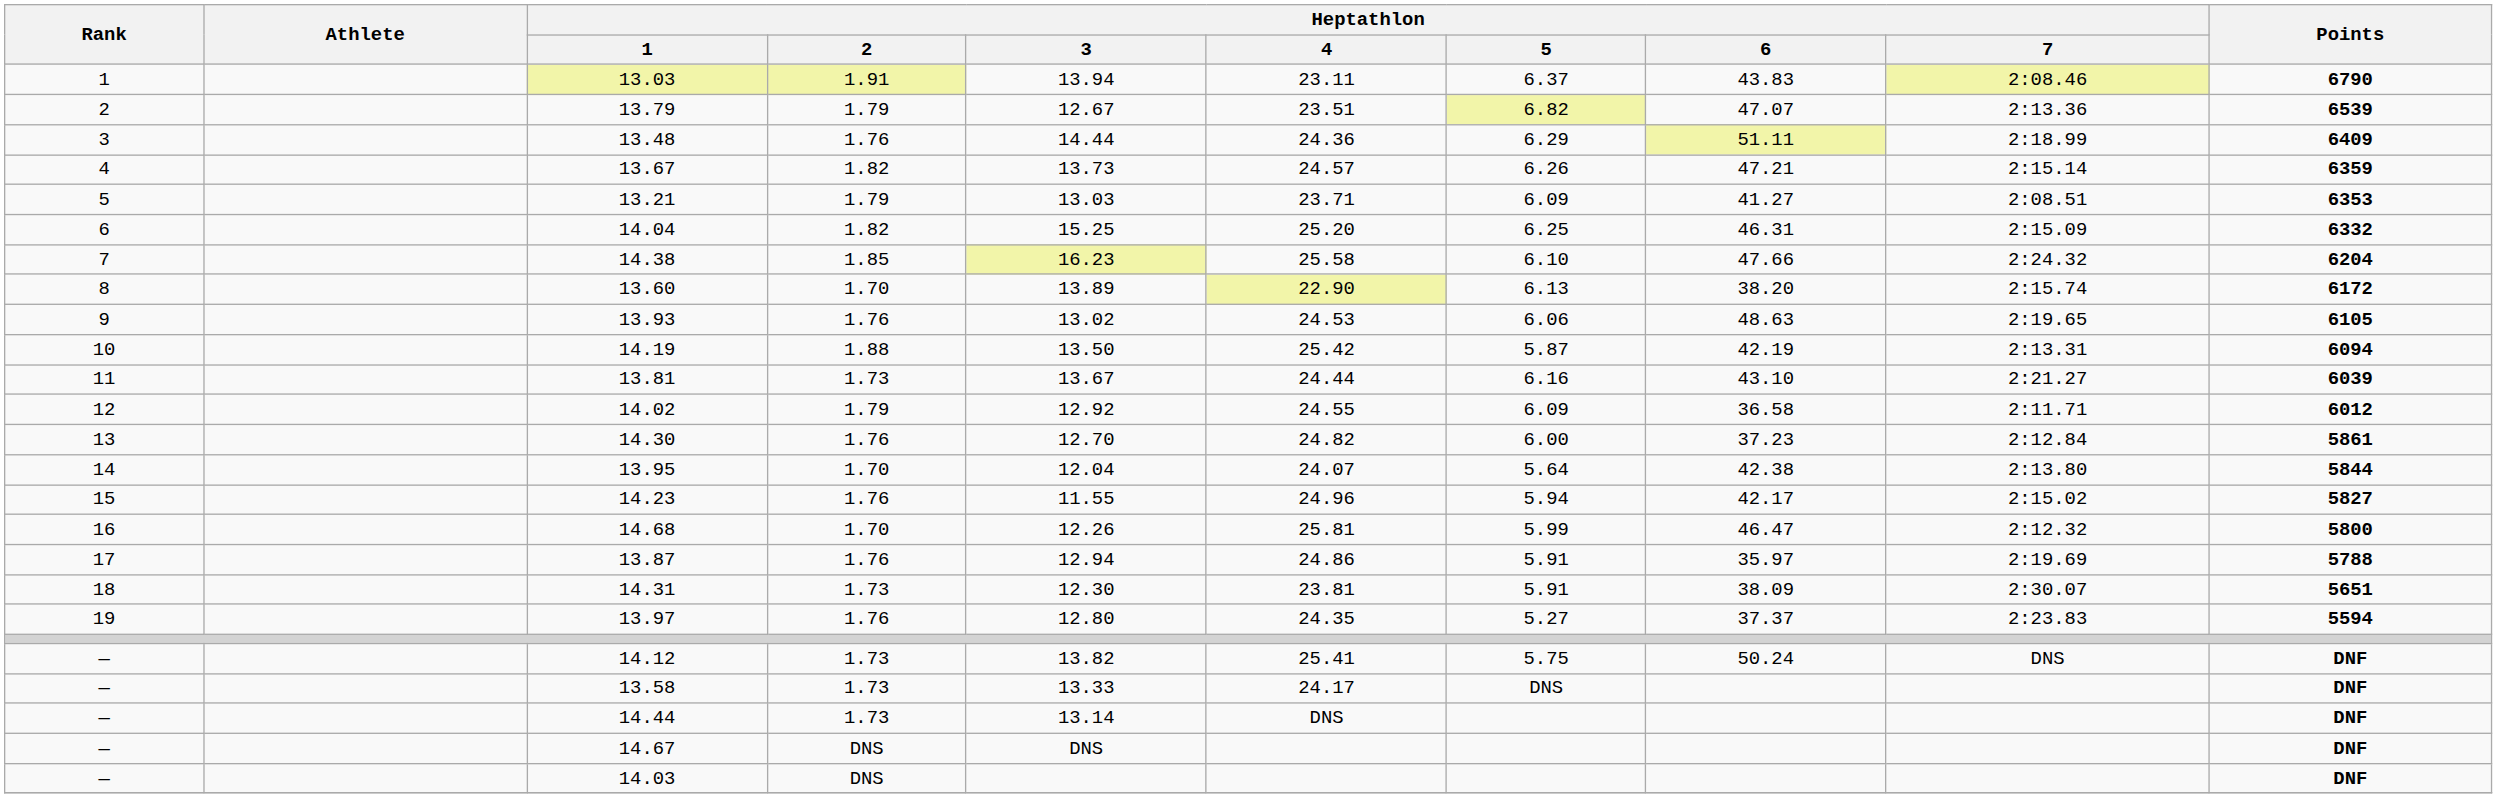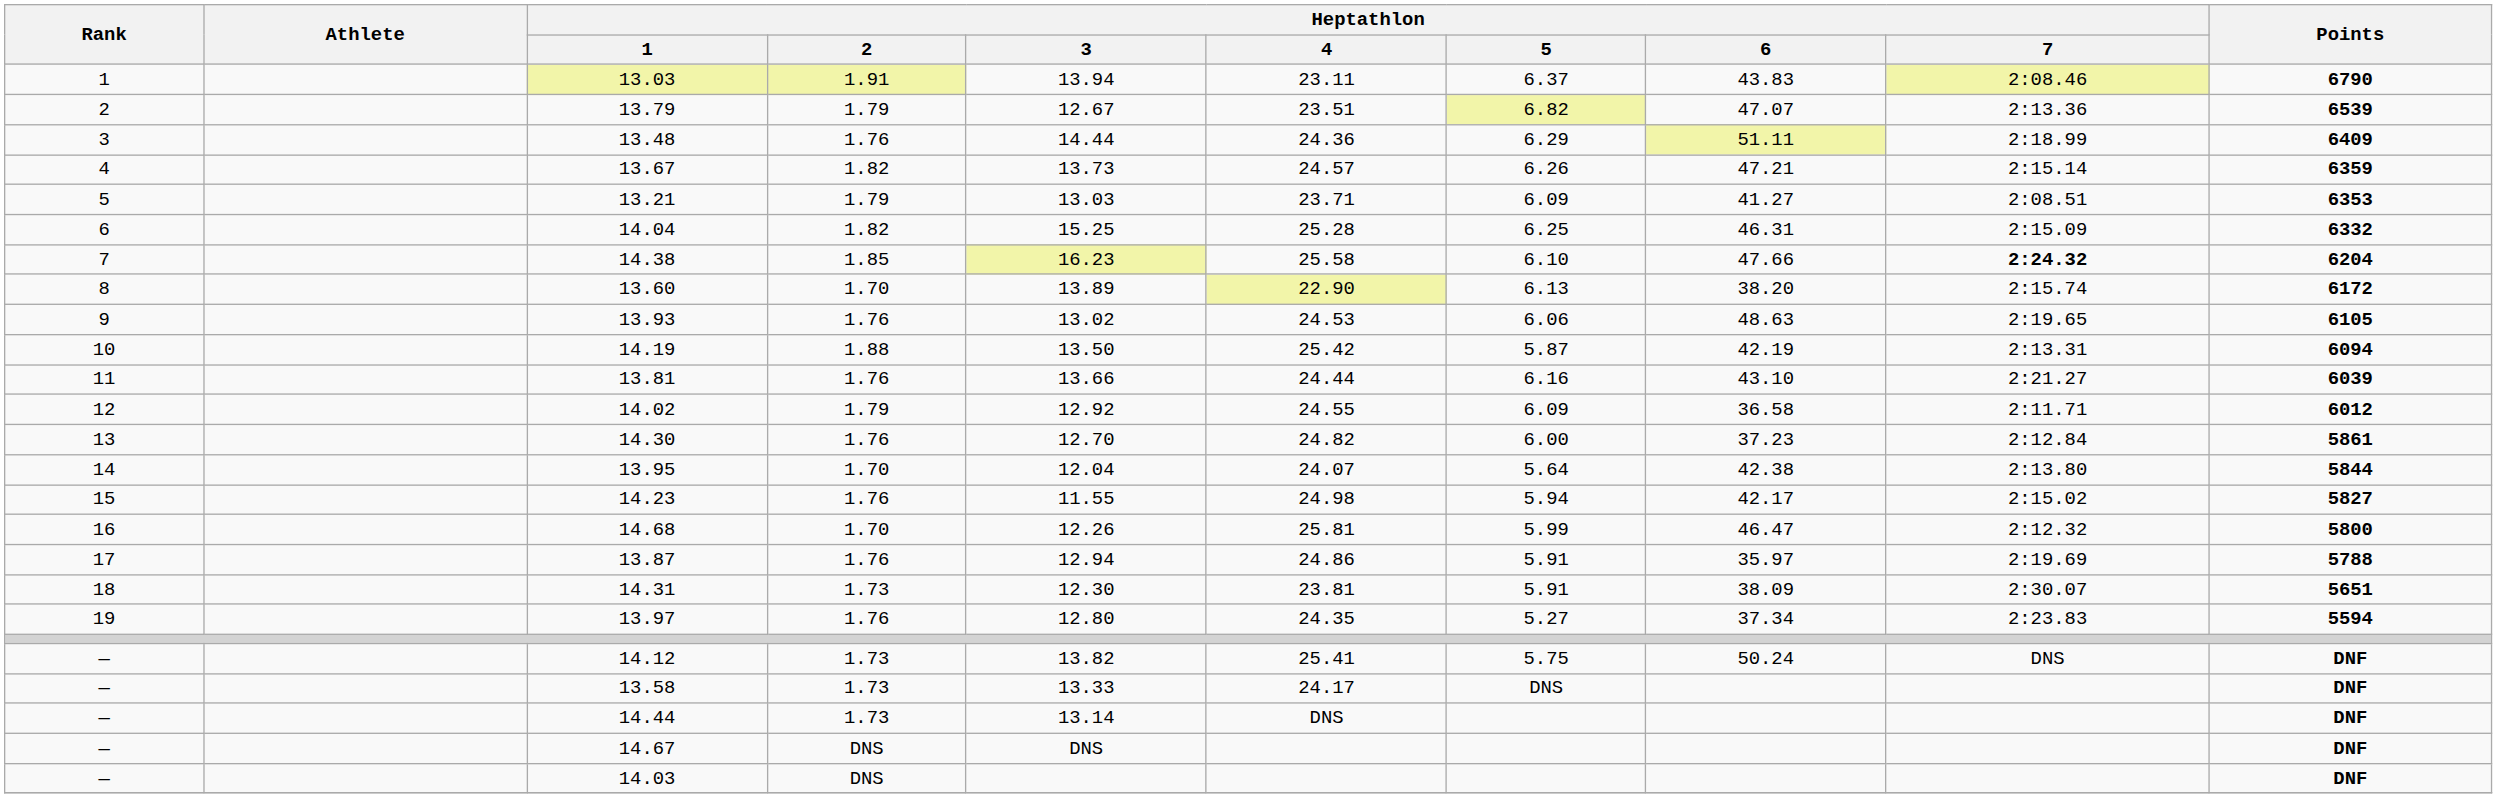 <table class="wikitable" style=" text-align:center; font-size:110%;" width="95%">
 <tr>
 <th rowspan="2">Rank</th>
 <th rowspan="2">Athlete</th>
 <th colspan="7">Heptathlon</th>
 <th rowspan="2">Points</th>
 </tr>
 <tr>
 <th>1</th>
 <th>2</th>
 <th>3</th>
 <th>4</th>
 <th>5</th>
 <th>6</th>
 <th>7</th>
 </tr>
 <tr>
 <td>1</td>
 <td align=left></td>
 <td bgcolor=#F2F5A9>13.03</td>
 <td bgcolor=#F2F5A9>1.91</td>
 <td>13.94</td>
 <td>23.11</td>
 <td>6.37</td>
 <td>43.83</td>
 <td bgcolor=#F2F5A9>2:08.46</td>
 <td><strong>6790</strong></td>
 </tr>
 <tr>
 <td>2</td>
 <td align=left></td>
 <td>13.79</td>
 <td>1.79</td>
 <td>12.67</td>
 <td>23.51</td>
 <td bgcolor=#F2F5A9>6.82</td>
 <td>47.07</td>
 <td>2:13.36</td>
 <td><strong>6539</strong></td>
 </tr>
 <tr>
 <td>3</td>
 <td align=left></td>
 <td>13.48</td>
 <td>1.76</td>
 <td>14.44</td>
 <td>24.36</td>
 <td>6.29</td>
 <td bgcolor=#F2F5A9>51.11</td>
 <td>2:18.99</td>
 <td><strong>6409</strong></td>
 </tr>
 <tr>
 <td>4</td>
 <td align=left></td>
 <td>13.67</td>
 <td>1.82</td>
 <td>13.73</td>
 <td>24.57</td>
 <td>6.26</td>
 <td>47.21</td>
 <td>2:15.14</td>
 <td><strong>6359</strong></td>
 </tr>
 <tr>
 <td>5</td>
 <td align=left></td>
 <td>13.21</td>
 <td>1.79</td>
 <td>13.03</td>
 <td>23.71</td>
 <td>6.09</td>
 <td>41.27</td>
 <td>2:08.51</td>
 <td><strong>6353</strong></td>
 </tr>
 <tr>
 <td>6</td>
 <td align=left></td>
 <td>14.04</td>
 <td>1.82</td>
 <td>15.25</td>
-<td>25.20</td>
+<td>25.28</td>
 <td>6.25</td>
 <td>46.31</td>
 <td>2:15.09</td>
 <td><strong>6332</strong></td>
 </tr>
 <tr>
 <td>7</td>
 <td align=left></td>
 <td>14.38</td>
 <td>1.85</td>
 <td bgcolor=#F2F5A9>16.23</td>
 <td>25.58</td>
 <td>6.10</td>
 <td>47.66</td>
-<td>2:24.32</td>
+<td><strong>2:24.32</strong></td>
 <td><strong>6204</strong></td>
 </tr>
 <tr>
 <td>8</td>
 <td align=left></td>
 <td>13.60</td>
 <td>1.70</td>
 <td>13.89</td>
 <td bgcolor=#F2F5A9>22.90</td>
 <td>6.13</td>
 <td>38.20</td>
 <td>2:15.74</td>
 <td><strong>6172</strong></td>
 </tr>
 <tr>
 <td>9</td>
 <td align=left></td>
 <td>13.93</td>
 <td>1.76</td>
 <td>13.02</td>
 <td>24.53</td>
 <td>6.06</td>
 <td>48.63</td>
 <td>2:19.65</td>
 <td><strong>6105</strong></td>
 </tr>
 <tr>
 <td>10</td>
 <td align=left></td>
 <td>14.19</td>
 <td>1.88</td>
 <td>13.50</td>
 <td>25.42</td>
 <td>5.87</td>
 <td>42.19</td>
 <td>2:13.31</td>
 <td><strong>6094</strong></td>
 </tr>
 <tr>
 <td>11</td>
 <td align=left></td>
 <td>13.81</td>
-<td>1.73</td>
-<td>13.67</td>
+<td>1.76</td>
+<td>13.66</td>
 <td>24.44</td>
 <td>6.16</td>
 <td>43.10</td>
 <td>2:21.27</td>
 <td><strong>6039</strong></td>
 </tr>
 <tr>
 <td>12</td>
 <td align=left></td>
 <td>14.02</td>
 <td>1.79</td>
 <td>12.92</td>
 <td>24.55</td>
 <td>6.09</td>
 <td>36.58</td>
 <td>2:11.71</td>
 <td><strong>6012</strong></td>
 </tr>
 <tr>
 <td>13</td>
 <td align=left></td>
 <td>14.30</td>
 <td>1.76</td>
 <td>12.70</td>
 <td>24.82</td>
 <td>6.00</td>
 <td>37.23</td>
 <td>2:12.84</td>
 <td><strong>5861</strong></td>
 </tr>
 <tr>
 <td>14</td>
 <td align=left></td>
 <td>13.95</td>
 <td>1.70</td>
 <td>12.04</td>
 <td>24.07</td>
 <td>5.64</td>
 <td>42.38</td>
 <td>2:13.80</td>
 <td><strong>5844</strong></td>
 </tr>
 <tr>
 <td>15</td>
 <td align=left></td>
 <td>14.23</td>
 <td>1.76</td>
 <td>11.55</td>
-<td>24.96</td>
+<td>24.98</td>
 <td>5.94</td>
 <td>42.17</td>
 <td>2:15.02</td>
 <td><strong>5827</strong></td>
 </tr>
 <tr>
 <td>16</td>
 <td align=left></td>
 <td>14.68</td>
 <td>1.70</td>
 <td>12.26</td>
 <td>25.81</td>
 <td>5.99</td>
 <td>46.47</td>
 <td>2:12.32</td>
 <td><strong>5800</strong></td>
 </tr>
 <tr>
 <td>17</td>
 <td align=left></td>
 <td>13.87</td>
 <td>1.76</td>
 <td>12.94</td>
 <td>24.86</td>
 <td>5.91</td>
 <td>35.97</td>
 <td>2:19.69</td>
 <td><strong>5788</strong></td>
 </tr>
 <tr>
 <td>18</td>
 <td align=left></td>
 <td>14.31</td>
 <td>1.73</td>
 <td>12.30</td>
 <td>23.81</td>
 <td>5.91</td>
 <td>38.09</td>
 <td>2:30.07</td>
 <td><strong>5651</strong></td>
 </tr>
 <tr>
 <td>19</td>
 <td align=left></td>
 <td>13.97</td>
 <td>1.76</td>
 <td>12.80</td>
 <td>24.35</td>
 <td>5.27</td>
-<td>37.37</td>
+<td>37.34</td>
 <td>2:23.83</td>
 <td><strong>5594</strong></td>
 </tr>
 <tr>
 <td colspan=13 bgcolor=lightgray></td>
 </tr>
 <tr>
 <td>—</td>
 <td align=left></td>
 <td>14.12</td>
 <td>1.73</td>
 <td>13.82</td>
 <td>25.41</td>
 <td>5.75</td>
 <td>50.24</td>
 <td>DNS</td>
 <td><strong>DNF</strong></td>
 </tr>
 <tr>
 <td>—</td>
 <td align=left></td>
 <td>13.58</td>
 <td>1.73</td>
 <td>13.33</td>
 <td>24.17</td>
 <td>DNS</td>
 <td></td>
 <td></td>
 <td><strong>DNF</strong></td>
 </tr>
 <tr>
 <td>—</td>
 <td align=left></td>
 <td>14.44</td>
 <td>1.73</td>
 <td>13.14</td>
 <td>DNS</td>
 <td></td>
 <td></td>
 <td></td>
 <td><strong>DNF</strong></td>
 </tr>
 <tr>
 <td>—</td>
 <td align=left></td>
 <td>14.67</td>
 <td>DNS</td>
 <td>DNS</td>
 <td></td>
 <td></td>
 <td></td>
 <td></td>
 <td><strong>DNF</strong></td>
 </tr>
 <tr>
 <td>—</td>
 <td align=left></td>
 <td>14.03</td>
 <td>DNS</td>
 <td></td>
 <td></td>
 <td></td>
 <td></td>
 <td></td>
 <td><strong>DNF</strong></td>
 </tr>
 <tr>
 </tr>
 </table>
